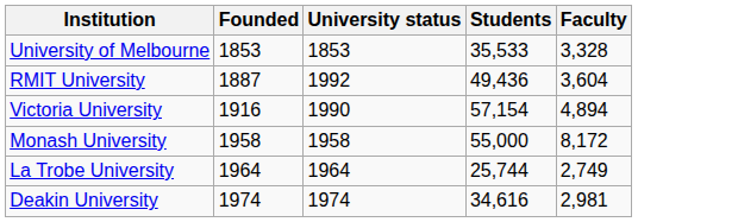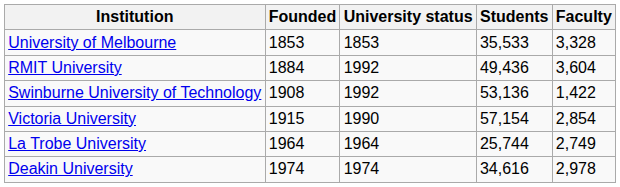 <table class="wikitable">
 <tr>
 <th>Institution</th>
 <th>Founded</th>
 <th>University status</th>
 <th>Students</th>
 <th>Faculty</th>
 </tr>
 <tr>
 <td><a href='#'>University of Melbourne</a></td>
 <td>1853</td>
 <td>1853</td>
 <td>35,533</td>
 <td>3,328</td>
 </tr>
 <tr>
 <td><a href='#'>RMIT University</a></td>
-<td>1887</td>
+<td>1884</td>
 <td>1992</td>
 <td>49,436</td>
 <td>3,604</td>
 </tr>
 <tr>
+<td><a href='#'>Swinburne University of Technology</a></td>
+<td>1908</td>
+<td>1992</td>
+<td>53,136</td>
+<td>1,422</td>
+</tr>
+<tr>
 <td><a href='#'>Victoria University</a></td>
-<td>1916</td>
+<td>1915</td>
 <td>1990</td>
 <td>57,154</td>
-<td>4,894</td>
-</tr>
-<tr>
-<td><a href='#'>Monash University</a></td>
-<td>1958</td>
-<td>1958</td>
-<td>55,000</td>
-<td>8,172</td>
+<td>2,854</td>
 </tr>
 <tr>
 <td><a href='#'>La Trobe University</a></td>
 <td>1964</td>
 <td>1964</td>
 <td>25,744</td>
 <td>2,749</td>
 </tr>
 <tr>
 <td><a href='#'>Deakin University</a></td>
 <td>1974</td>
 <td>1974</td>
 <td>34,616</td>
-<td>2,981</td>
+<td>2,978</td>
 </tr>
 <tr>
 </tr>
 </table>
